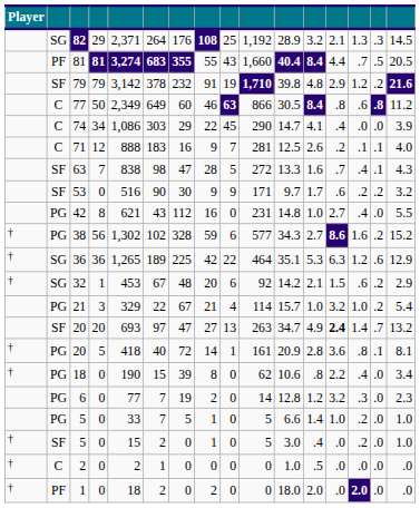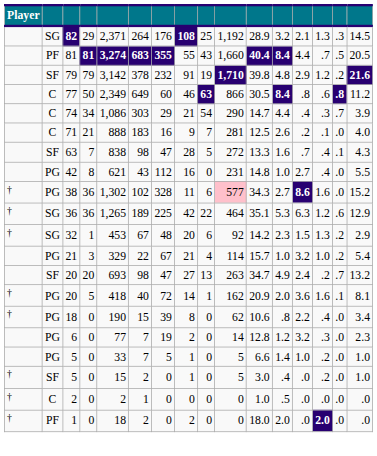 <table class="wikitable sortable" style="font-size: 95%; text-align:right;">
 <tr>
 <th style="background:#00778B; color:#FFFFFF; border-top:#280071 3px solid; border-bottom:#280071 3px solid;">Player</th>
 <th style="background:#00778B; color:#FFFFFF; border-top:#280071 3px solid; border-bottom:#280071 3px solid;"></th>
 <th style="background:#00778B; color:#FFFFFF; border-top:#280071 3px solid; border-bottom:#280071 3px solid;"></th>
 <th style="background:#00778B; color:#FFFFFF; border-top:#280071 3px solid; border-bottom:#280071 3px solid;"></th>
 <th style="background:#00778B; color:#FFFFFF; border-top:#280071 3px solid; border-bottom:#280071 3px solid;"></th>
 <th style="background:#00778B; color:#FFFFFF; border-top:#280071 3px solid; border-bottom:#280071 3px solid;"></th>
 <th style="background:#00778B; color:#FFFFFF; border-top:#280071 3px solid; border-bottom:#280071 3px solid;"></th>
 <th style="background:#00778B; color:#FFFFFF; border-top:#280071 3px solid; border-bottom:#280071 3px solid;"></th>
 <th style="background:#00778B; color:#FFFFFF; border-top:#280071 3px solid; border-bottom:#280071 3px solid;"></th>
 <th style="background:#00778B; color:#FFFFFF; border-top:#280071 3px solid; border-bottom:#280071 3px solid;"></th>
 <th style="background:#00778B; color:#FFFFFF; border-top:#280071 3px solid; border-bottom:#280071 3px solid;"></th>
 <th style="background:#00778B; color:#FFFFFF; border-top:#280071 3px solid; border-bottom:#280071 3px solid;"></th>
 <th style="background:#00778B; color:#FFFFFF; border-top:#280071 3px solid; border-bottom:#280071 3px solid;"></th>
 <th style="background:#00778B; color:#FFFFFF; border-top:#280071 3px solid; border-bottom:#280071 3px solid;"></th>
 <th style="background:#00778B; color:#FFFFFF; border-top:#280071 3px solid; border-bottom:#280071 3px solid;"></th>
 <th style="background:#00778B; color:#FFFFFF; border-top:#280071 3px solid; border-bottom:#280071 3px solid;"></th>
 </tr>
 <tr>
 <td style="text-align:left;"></td>
 <td style="text-align:center;">SG</td>
 <td style="background:#280071; color:#FFFFFF;"><strong>82</strong></td>
 <td>29</td>
 <td>2,371</td>
 <td>264</td>
 <td>176</td>
 <td style="background:#280071; color:#FFFFFF;"><strong>108</strong></td>
 <td>25</td>
 <td>1,192</td>
 <td>28.9</td>
 <td>3.2</td>
 <td>2.1</td>
 <td>1.3</td>
 <td>.3</td>
 <td>14.5</td>
 </tr>
 <tr>
 <td style="text-align:left;"></td>
 <td style="text-align:center;">PF</td>
 <td>81</td>
 <td style="background:#280071; color:#FFFFFF;"><strong>81</strong></td>
 <td style="background:#280071; color:#FFFFFF;"><strong>3,274</strong></td>
 <td style="background:#280071; color:#FFFFFF;"><strong>683</strong></td>
 <td style="background:#280071; color:#FFFFFF;"><strong>355</strong></td>
 <td>55</td>
 <td>43</td>
 <td>1,660</td>
 <td style="background:#280071; color:#FFFFFF;"><strong>40.4</strong></td>
 <td style="background:#280071; color:#FFFFFF;"><strong>8.4</strong></td>
 <td>4.4</td>
 <td>.7</td>
 <td>.5</td>
 <td>20.5</td>
 </tr>
 <tr>
 <td style="text-align:left;"></td>
 <td style="text-align:center;">SF</td>
 <td>79</td>
 <td>79</td>
 <td>3,142</td>
 <td>378</td>
 <td>232</td>
 <td>91</td>
 <td>19</td>
 <td style="background:#280071; color:#FFFFFF;"><strong>1,710</strong></td>
 <td>39.8</td>
 <td>4.8</td>
 <td>2.9</td>
 <td>1.2</td>
 <td>.2</td>
 <td style="background:#280071; color:#FFFFFF;"><strong>21.6</strong></td>
 </tr>
 <tr>
 <td style="text-align:left;"></td>
 <td style="text-align:center;">C</td>
 <td>77</td>
 <td>50</td>
 <td>2,349</td>
 <td>649</td>
 <td>60</td>
 <td>46</td>
 <td style="background:#280071; color:#FFFFFF;"><strong>63</strong></td>
 <td>866</td>
 <td>30.5</td>
 <td style="background:#280071; color:#FFFFFF;"><strong>8.4</strong></td>
 <td>.8</td>
 <td>.6</td>
 <td style="background:#280071; color:#FFFFFF;"><strong>.8</strong></td>
 <td>11.2</td>
 </tr>
 <tr>
 <td style="text-align:left;"></td>
 <td style="text-align:center;">C</td>
 <td>74</td>
 <td>34</td>
 <td>1,086</td>
 <td>303</td>
 <td>29</td>
-<td>22</td>
-<td>45</td>
+<td>21</td>
+<td>54</td>
 <td>290</td>
 <td>14.7</td>
-<td>4.1</td>
+<td>4.4</td>
 <td>.4</td>
-<td>.0</td>
-<td>.0</td>
+<td>.3</td>
+<td>.7</td>
 <td>3.9</td>
 </tr>
 <tr>
 <td style="text-align:left;"></td>
 <td style="text-align:center;">C</td>
 <td>71</td>
-<td>12</td>
+<td>21</td>
 <td>888</td>
 <td>183</td>
 <td>16</td>
 <td>9</td>
 <td>7</td>
 <td>281</td>
 <td>12.5</td>
 <td>2.6</td>
 <td>.2</td>
 <td>.1</td>
-<td>.1</td>
+<td>.0</td>
 <td>4.0</td>
 </tr>
 <tr>
 <td style="text-align:left;"></td>
 <td style="text-align:center;">SF</td>
 <td>63</td>
 <td>7</td>
 <td>838</td>
 <td>98</td>
 <td>47</td>
 <td>28</td>
 <td>5</td>
 <td>272</td>
 <td>13.3</td>
 <td>1.6</td>
 <td>.7</td>
 <td>.4</td>
 <td>.1</td>
 <td>4.3</td>
-</tr>
-<tr>
-<td style="text-align:left;"></td>
-<td style="text-align:center;">SF</td>
-<td>53</td>
-<td>0</td>
-<td>516</td>
-<td>90</td>
-<td>30</td>
-<td>9</td>
-<td>9</td>
-<td>171</td>
-<td>9.7</td>
-<td>1.7</td>
-<td>.6</td>
-<td>.2</td>
-<td>.2</td>
-<td>3.2</td>
 </tr>
 <tr>
 <td style="text-align:left;"></td>
 <td style="text-align:center;">PG</td>
 <td>42</td>
 <td>8</td>
 <td>621</td>
 <td>43</td>
 <td>112</td>
 <td>16</td>
 <td>0</td>
 <td>231</td>
 <td>14.8</td>
 <td>1.0</td>
 <td>2.7</td>
 <td>.4</td>
 <td>.0</td>
 <td>5.5</td>
 </tr>
 <tr>
 <td style="text-align:left;"><sup>†</sup></td>
 <td style="text-align:center;">PG</td>
 <td>38</td>
-<td>56</td>
+<td>36</td>
 <td>1,302</td>
 <td>102</td>
 <td>328</td>
-<td>59</td>
+<td>11</td>
 <td>6</td>
-<td>577</td>
+<td style="background: pink;">577</td>
 <td>34.3</td>
 <td>2.7</td>
 <td style="background:#280071; color:#FFFFFF;"><strong>8.6</strong></td>
 <td>1.6</td>
-<td>.2</td>
+<td>.0</td>
 <td>15.2</td>
 </tr>
 <tr>
 <td style="text-align:left;"><sup>†</sup></td>
 <td style="text-align:center;">SG</td>
 <td>36</td>
 <td>36</td>
 <td>1,265</td>
 <td>189</td>
 <td>225</td>
 <td>42</td>
 <td>22</td>
 <td>464</td>
 <td>35.1</td>
 <td>5.3</td>
 <td>6.3</td>
 <td>1.2</td>
 <td>.6</td>
 <td>12.9</td>
 </tr>
 <tr>
 <td style="text-align:left;"><sup>†</sup></td>
 <td style="text-align:center;">SG</td>
 <td>32</td>
 <td>1</td>
 <td>453</td>
 <td>67</td>
 <td>48</td>
 <td>20</td>
 <td>6</td>
 <td>92</td>
 <td>14.2</td>
-<td>2.1</td>
+<td>2.3</td>
 <td>1.5</td>
-<td>.6</td>
+<td>1.3</td>
 <td>.2</td>
 <td>2.9</td>
 </tr>
 <tr>
 <td style="text-align:left;"></td>
 <td style="text-align:center;">PG</td>
 <td>21</td>
 <td>3</td>
 <td>329</td>
 <td>22</td>
 <td>67</td>
 <td>21</td>
 <td>4</td>
 <td>114</td>
 <td>15.7</td>
 <td>1.0</td>
 <td>3.2</td>
 <td>1.0</td>
 <td>.2</td>
 <td>5.4</td>
 </tr>
 <tr>
 <td style="text-align:left;"></td>
 <td style="text-align:center;">SF</td>
 <td>20</td>
 <td>20</td>
 <td>693</td>
-<td>97</td>
+<td>98</td>
 <td>47</td>
 <td>27</td>
 <td>13</td>
 <td>263</td>
 <td>34.7</td>
 <td>4.9</td>
-<td><strong>2.4</strong></td>
-<td>1.4</td>
+<td>2.4</td>
+<td>.2</td>
 <td>.7</td>
 <td>13.2</td>
 </tr>
 <tr>
 <td style="text-align:left;"><sup>†</sup></td>
 <td style="text-align:center;">PG</td>
 <td>20</td>
 <td>5</td>
 <td>418</td>
 <td>40</td>
 <td>72</td>
 <td>14</td>
 <td>1</td>
-<td>161</td>
+<td>162</td>
 <td>20.9</td>
-<td>2.8</td>
+<td>2.0</td>
 <td>3.6</td>
-<td>.8</td>
+<td>1.6</td>
 <td>.1</td>
 <td>8.1</td>
 </tr>
 <tr>
 <td style="text-align:left;"><sup>†</sup></td>
 <td style="text-align:center;">PG</td>
 <td>18</td>
 <td>0</td>
 <td>190</td>
 <td>15</td>
 <td>39</td>
 <td>8</td>
 <td>0</td>
 <td>62</td>
 <td>10.6</td>
 <td>.8</td>
 <td>2.2</td>
 <td>.4</td>
 <td>.0</td>
 <td>3.4</td>
 </tr>
 <tr>
 <td style="text-align:left;"></td>
 <td style="text-align:center;">PG</td>
 <td>6</td>
 <td>0</td>
 <td>77</td>
 <td>7</td>
 <td>19</td>
 <td>2</td>
 <td>0</td>
 <td>14</td>
 <td>12.8</td>
 <td>1.2</td>
 <td>3.2</td>
 <td>.3</td>
 <td>.0</td>
 <td>2.3</td>
 </tr>
 <tr>
 <td style="text-align:left;"></td>
 <td style="text-align:center;">PG</td>
 <td>5</td>
 <td>0</td>
 <td>33</td>
 <td>7</td>
 <td>5</td>
 <td>1</td>
 <td>0</td>
 <td>5</td>
 <td>6.6</td>
 <td>1.4</td>
 <td>1.0</td>
 <td>.2</td>
 <td>.0</td>
 <td>1.0</td>
 </tr>
 <tr>
 <td style="text-align:left;"><sup>†</sup></td>
 <td style="text-align:center;">SF</td>
 <td>5</td>
 <td>0</td>
 <td>15</td>
 <td>2</td>
 <td>0</td>
 <td>1</td>
 <td>0</td>
 <td>5</td>
 <td>3.0</td>
 <td>.4</td>
 <td>.0</td>
 <td>.2</td>
 <td>.0</td>
 <td>1.0</td>
 </tr>
 <tr>
 <td style="text-align:left;"><sup>†</sup></td>
 <td style="text-align:center;">C</td>
 <td>2</td>
 <td>0</td>
 <td>2</td>
 <td>1</td>
 <td>0</td>
 <td>0</td>
 <td>0</td>
 <td>0</td>
 <td>1.0</td>
 <td>.5</td>
 <td>.0</td>
 <td>.0</td>
 <td>.0</td>
 <td>.0</td>
 </tr>
 <tr>
 <td style="text-align:left;"><sup>†</sup></td>
 <td style="text-align:center;">PF</td>
 <td>1</td>
 <td>0</td>
 <td>18</td>
 <td>2</td>
 <td>0</td>
 <td>2</td>
 <td>0</td>
 <td>0</td>
 <td>18.0</td>
 <td>2.0</td>
 <td>.0</td>
 <td style="background:#280071; color:#FFFFFF;"><strong>2.0</strong></td>
 <td>.0</td>
 <td>.0</td>
 </tr>
 </table>
